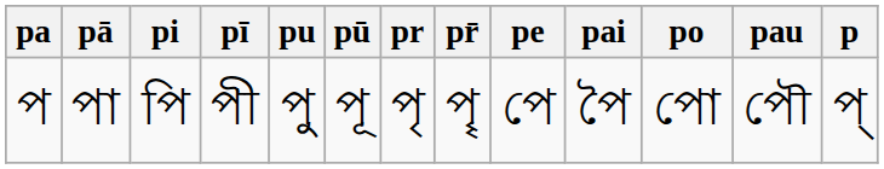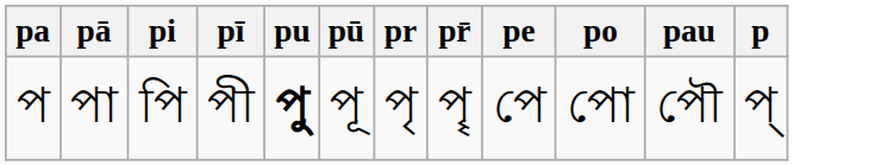 <table class="wikitable">
 <tr>
 <th>pa</th>
 <th>pā</th>
 <th>pi</th>
 <th>pī</th>
 <th>pu</th>
 <th>pū</th>
 <th>pr</th>
 <th>pr̄</th>
 <th>pe</th>
-<th>pai</th>
 <th>po</th>
 <th>pau</th>
 <th>p</th>
 </tr>
 <tr style="font-size: 150%;">
 <td>প</td>
 <td>পা</td>
 <td>পি</td>
 <td>পী</td>
-<td>পু</td>
+<td><strong>পু</strong></td>
 <td>পূ</td>
 <td>পৃ</td>
 <td>পৄ</td>
 <td>পে</td>
-<td>পৈ</td>
 <td>পো</td>
 <td>পৌ</td>
 <td>প্</td>
 </tr>
 </table>
